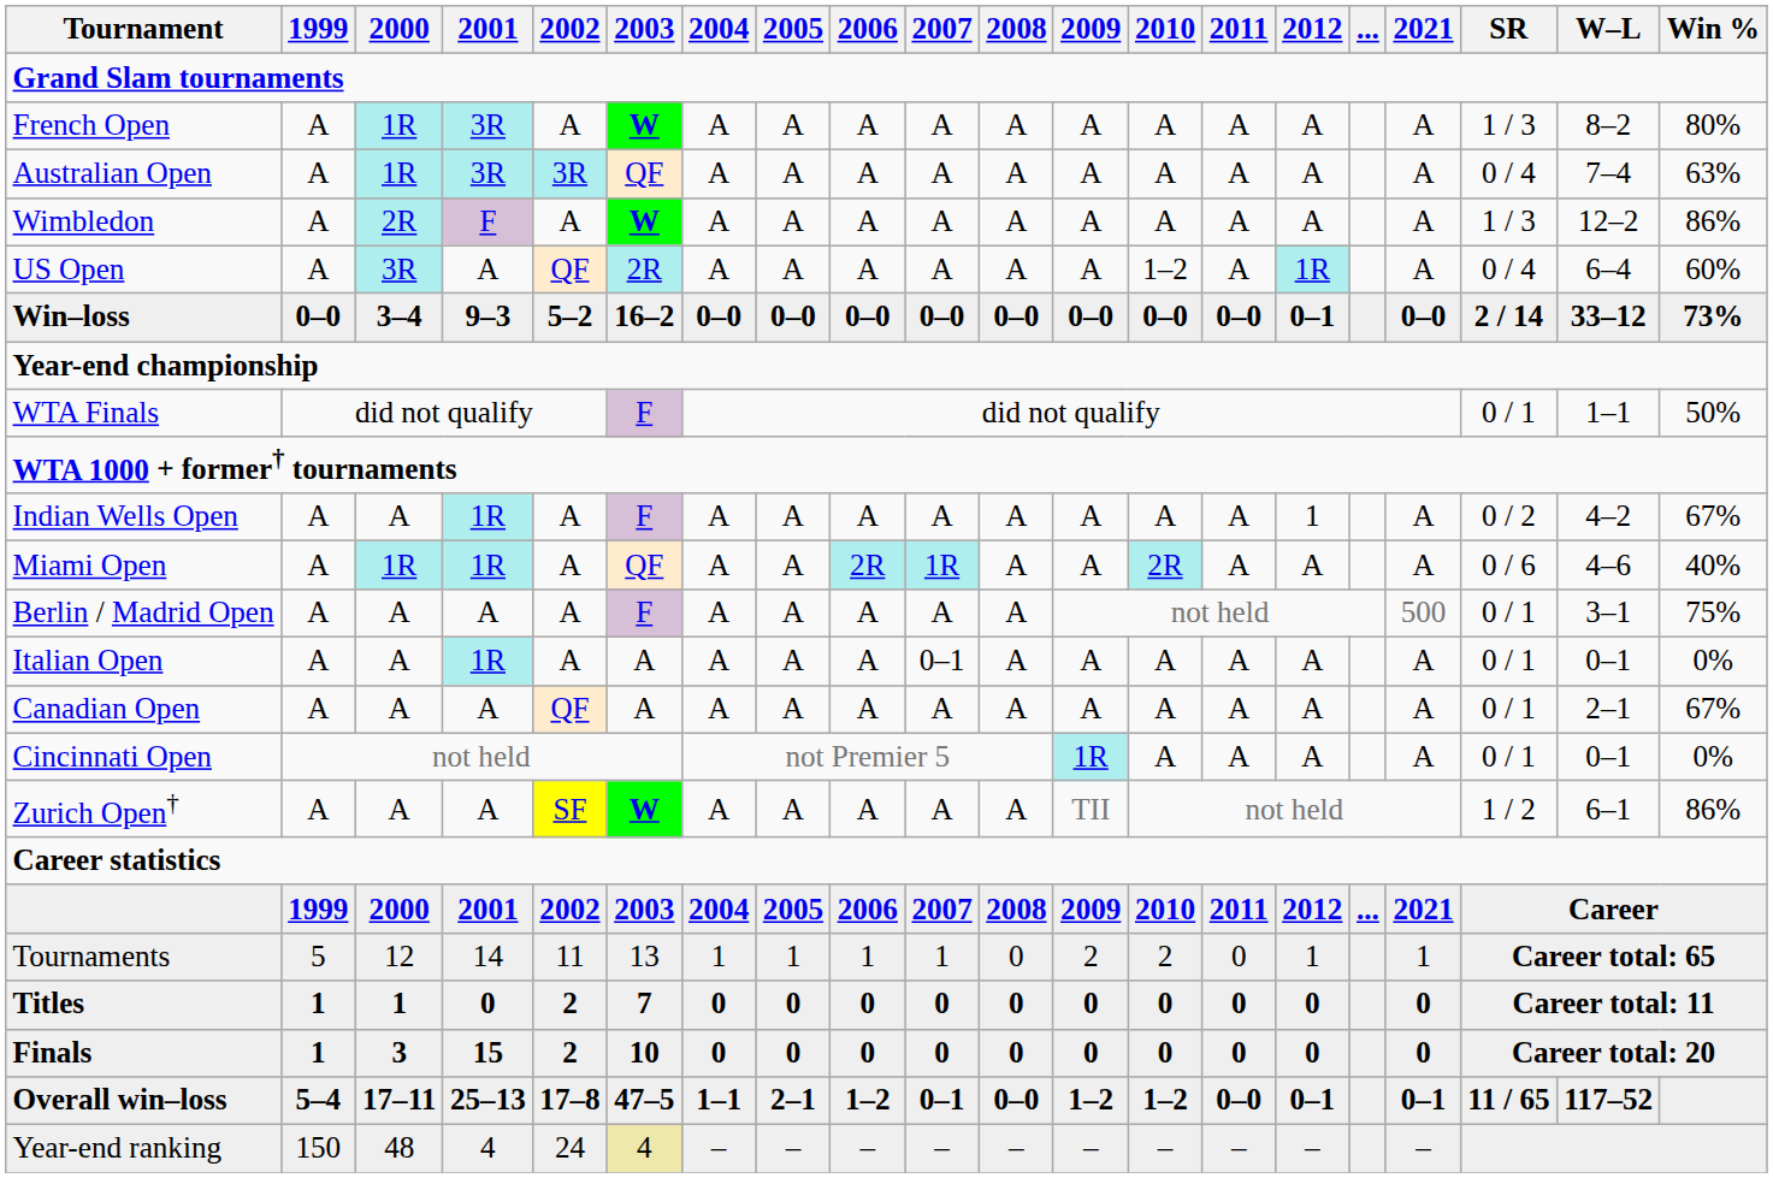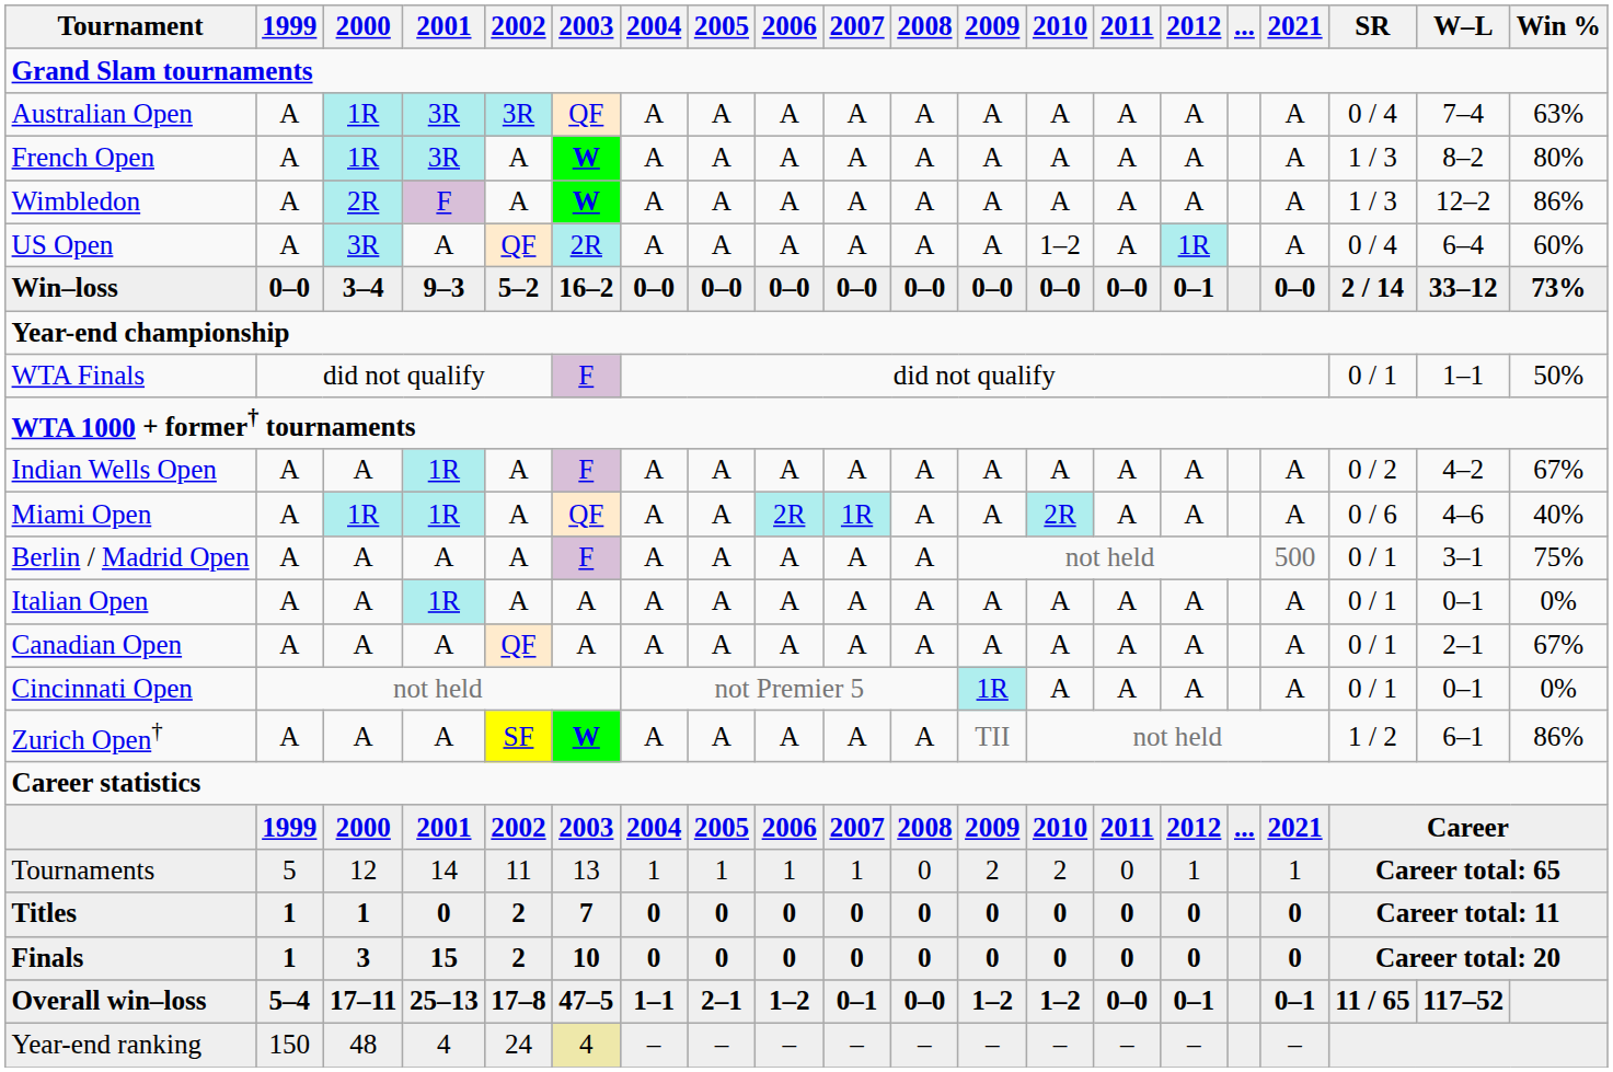 <table class="wikitable nowrap" style=text-align:center;>
 <tr>
 <th>Tournament</th>
 <th><a href='#'>1999</a></th>
 <th><a href='#'>2000</a></th>
 <th><a href='#'>2001</a></th>
 <th><a href='#'>2002</a></th>
 <th><a href='#'>2003</a></th>
 <th><a href='#'>2004</a></th>
 <th><a href='#'>2005</a></th>
 <th><a href='#'>2006</a></th>
 <th><a href='#'>2007</a></th>
 <th><a href='#'>2008</a></th>
 <th><a href='#'>2009</a></th>
 <th><a href='#'>2010</a></th>
 <th><a href='#'>2011</a></th>
 <th><a href='#'>2012</a></th>
 <th><a href='#'>...</a></th>
 <th><a href='#'>2021</a></th>
 <th>SR</th>
 <th>W–L</th>
 <th>Win %</th>
 </tr>
 <tr>
 <td colspan=20 align=left><strong><a href='#'>Grand Slam tournaments</a></strong></td>
 </tr>
 <tr>
+<td align=left><a href='#'>Australian Open</a></td>
+<td>A</td>
+<td bgcolor=afeeee><a href='#'>1R</a></td>
+<td bgcolor=afeeee><a href='#'>3R</a></td>
+<td bgcolor=afeeee><a href='#'>3R</a></td>
+<td bgcolor=ffebcd><a href='#'>QF</a></td>
+<td>A</td>
+<td>A</td>
+<td>A</td>
+<td>A</td>
+<td>A</td>
+<td>A</td>
+<td>A</td>
+<td>A</td>
+<td>A</td>
+<td></td>
+<td>A</td>
+<td>0 / 4</td>
+<td>7–4</td>
+<td>63%</td>
+</tr>
+<tr>
 <td align=left><a href='#'>French Open</a></td>
 <td>A</td>
 <td bgcolor=afeeee><a href='#'>1R</a></td>
 <td bgcolor=afeeee><a href='#'>3R</a></td>
 <td>A</td>
 <td bgcolor=lime><a href='#'><strong>W</strong></a></td>
 <td>A</td>
 <td>A</td>
 <td>A</td>
 <td>A</td>
 <td>A</td>
 <td>A</td>
 <td>A</td>
 <td>A</td>
 <td>A</td>
 <td></td>
 <td>A</td>
 <td>1 / 3</td>
 <td>8–2</td>
 <td>80%</td>
-</tr>
-<tr>
-<td align=left><a href='#'>Australian Open</a></td>
-<td>A</td>
-<td bgcolor=afeeee><a href='#'>1R</a></td>
-<td bgcolor=afeeee><a href='#'>3R</a></td>
-<td bgcolor=afeeee><a href='#'>3R</a></td>
-<td bgcolor=ffebcd><a href='#'>QF</a></td>
-<td>A</td>
-<td>A</td>
-<td>A</td>
-<td>A</td>
-<td>A</td>
-<td>A</td>
-<td>A</td>
-<td>A</td>
-<td>A</td>
-<td></td>
-<td>A</td>
-<td>0 / 4</td>
-<td>7–4</td>
-<td>63%</td>
 </tr>
 <tr>
 <td align=left><a href='#'>Wimbledon</a></td>
 <td>A</td>
 <td bgcolor=afeeee><a href='#'>2R</a></td>
 <td bgcolor=thistle><a href='#'>F</a></td>
 <td>A</td>
 <td bgcolor=lime><a href='#'><strong>W</strong></a></td>
 <td>A</td>
 <td>A</td>
 <td>A</td>
 <td>A</td>
 <td>A</td>
 <td>A</td>
 <td>A</td>
 <td>A</td>
 <td>A</td>
 <td></td>
 <td>A</td>
 <td>1 / 3</td>
 <td>12–2</td>
 <td>86%</td>
 </tr>
 <tr>
 <td align=left><a href='#'>US Open</a></td>
 <td>A</td>
 <td bgcolor=afeeee><a href='#'>3R</a></td>
 <td>A</td>
 <td bgcolor=ffebcd><a href='#'>QF</a></td>
 <td bgcolor=afeeee><a href='#'>2R</a></td>
 <td>A</td>
 <td>A</td>
 <td>A</td>
 <td>A</td>
 <td>A</td>
 <td>A</td>
 <td>1–2</td>
 <td>A</td>
 <td bgcolor=afeeee><a href='#'>1R</a></td>
 <td></td>
 <td>A</td>
 <td>0 / 4</td>
 <td>6–4</td>
 <td>60%</td>
 </tr>
 <tr style="font-weight:bold; background:#efefef;">
 <td style=text-align:left>Win–loss</td>
 <td>0–0</td>
 <td>3–4</td>
 <td>9–3</td>
 <td>5–2</td>
 <td>16–2</td>
 <td>0–0</td>
 <td>0–0</td>
 <td>0–0</td>
 <td>0–0</td>
 <td>0–0</td>
 <td>0–0</td>
 <td>0–0</td>
 <td>0–0</td>
 <td>0–1</td>
 <td></td>
 <td>0–0</td>
 <td>2 / 14</td>
 <td>33–12</td>
 <td>73%</td>
 </tr>
 <tr>
 <td colspan=20 align=left><strong>Year-end championship</strong></td>
 </tr>
 <tr>
 <td align=left><a href='#'>WTA Finals</a></td>
 <td colspan=4>did not qualify</td>
 <td bgcolor=thistle><a href='#'>F</a></td>
 <td colspan=11>did not qualify</td>
 <td>0 / 1</td>
 <td>1–1</td>
 <td>50%</td>
 </tr>
 <tr>
 <td colspan=20 align=left><a href='#'><strong>WTA 1000</strong></a> <strong>+ former<sup>†</sup> tournaments</strong></td>
 </tr>
 <tr>
 <td style=text-align:left><a href='#'>Indian Wells Open</a></td>
 <td>A</td>
 <td>A</td>
 <td bgcolor=afeeee><a href='#'>1R</a></td>
 <td>A</td>
 <td bgcolor=thistle><a href='#'>F</a></td>
 <td>A</td>
 <td>A</td>
 <td>A</td>
 <td>A</td>
 <td>A</td>
 <td>A</td>
 <td>A</td>
 <td>A</td>
-<td>1</td>
+<td>A</td>
 <td></td>
 <td>A</td>
 <td>0 / 2</td>
 <td>4–2</td>
 <td>67%</td>
 </tr>
 <tr>
 <td style=text-align:left><a href='#'>Miami Open</a></td>
 <td>A</td>
 <td bgcolor=afeeee><a href='#'>1R</a></td>
 <td bgcolor=afeeee><a href='#'>1R</a></td>
 <td>A</td>
 <td bgcolor=ffebcd><a href='#'>QF</a></td>
 <td>A</td>
 <td>A</td>
 <td bgcolor=afeeee><a href='#'>2R</a></td>
 <td bgcolor=afeeee><a href='#'>1R</a></td>
 <td>A</td>
 <td>A</td>
 <td bgcolor=afeeee><a href='#'>2R</a></td>
 <td>A</td>
 <td>A</td>
 <td></td>
 <td>A</td>
 <td>0 / 6</td>
 <td>4–6</td>
 <td>40%</td>
 </tr>
 <tr>
 <td style="text-align:left"><a href='#'>Berlin</a> / <a href='#'>Madrid Open</a></td>
 <td>A</td>
 <td>A</td>
 <td>A</td>
 <td>A</td>
 <td bgcolor="thistle"><a href='#'>F</a></td>
 <td>A</td>
 <td>A</td>
 <td>A</td>
 <td>A</td>
 <td>A</td>
 <td colspan="5" style="color:#767676">not held</td>
 <td colspan="1" style="color:#767676">500</td>
 <td>0 / 1</td>
 <td>3–1</td>
 <td>75%</td>
 </tr>
 <tr>
 <td style=text-align:left><a href='#'>Italian Open</a></td>
 <td>A</td>
 <td>A</td>
 <td bgcolor=afeeee><a href='#'>1R</a></td>
 <td>A</td>
 <td>A</td>
 <td>A</td>
 <td>A</td>
 <td>A</td>
-<td>0–1</td>
+<td>A</td>
 <td>A</td>
 <td>A</td>
 <td>A</td>
 <td>A</td>
 <td>A</td>
 <td></td>
 <td>A</td>
 <td>0 / 1</td>
 <td>0–1</td>
 <td>0%</td>
 </tr>
 <tr>
 <td style=text-align:left><a href='#'>Canadian Open</a></td>
 <td>A</td>
 <td>A</td>
 <td>A</td>
 <td bgcolor=ffebcd><a href='#'>QF</a></td>
 <td>A</td>
 <td>A</td>
 <td>A</td>
 <td>A</td>
 <td>A</td>
 <td>A</td>
 <td>A</td>
 <td>A</td>
 <td>A</td>
 <td>A</td>
 <td></td>
 <td>A</td>
 <td>0 / 1</td>
 <td>2–1</td>
 <td>67%</td>
 </tr>
 <tr>
 <td style=text-align:left><a href='#'>Cincinnati Open</a></td>
 <td colspan=5 style=color:#767676>not held</td>
 <td colspan=5 style=color:#767676>not Premier 5</td>
 <td bgcolor=afeeee><a href='#'>1R</a></td>
 <td>A</td>
 <td>A</td>
 <td>A</td>
 <td></td>
 <td>A</td>
 <td>0 / 1</td>
 <td>0–1</td>
 <td>0%</td>
 </tr>
 <tr>
 <td style="text-align:left"><a href='#'>Zurich Open</a><sup>†</sup></td>
 <td>A</td>
 <td>A</td>
 <td>A</td>
 <td bgcolor="yellow"><a href='#'>SF</a></td>
 <td bgcolor="lime"><a href='#'><strong>W</strong></a></td>
 <td>A</td>
 <td>A</td>
 <td>A</td>
 <td>A</td>
 <td>A</td>
 <td style="color:#767676">TII</td>
 <td colspan="5" style="color:#767676">not held</td>
 <td>1 / 2</td>
 <td>6–1</td>
 <td>86%</td>
 </tr>
 <tr>
 <td colspan=20 align=left><strong>Career statistics</strong></td>
 </tr>
 <tr style=font-weight:bold;background:#efefef>
 <td></td>
 <td><a href='#'>1999</a></td>
 <td><a href='#'>2000</a></td>
 <td><a href='#'>2001</a></td>
 <td><a href='#'>2002</a></td>
 <td><a href='#'>2003</a></td>
 <td><a href='#'>2004</a></td>
 <td><a href='#'>2005</a></td>
 <td><a href='#'>2006</a></td>
 <td><a href='#'>2007</a></td>
 <td><a href='#'>2008</a></td>
 <td><a href='#'>2009</a></td>
 <td><a href='#'>2010</a></td>
 <td><a href='#'>2011</a></td>
 <td><a href='#'>2012</a></td>
 <td><a href='#'>...</a></td>
 <td><a href='#'>2021</a></td>
 <td colspan="3">Career</td>
 </tr>
 <tr bgcolor=efefef>
 <td align=left>Tournaments</td>
 <td>5</td>
 <td>12</td>
 <td>14</td>
 <td>11</td>
 <td>13</td>
 <td>1</td>
 <td>1</td>
 <td>1</td>
 <td>1</td>
 <td>0</td>
 <td>2</td>
 <td>2</td>
 <td>0</td>
 <td>1</td>
 <td></td>
 <td>1</td>
 <td colspan=3><strong>Career total: 65</strong></td>
 </tr>
 <tr style="font-weight:bold; background:#efefef;">
 <td style=text-align:left>Titles</td>
 <td>1</td>
 <td>1</td>
 <td>0</td>
 <td>2</td>
 <td>7</td>
 <td>0</td>
 <td>0</td>
 <td>0</td>
 <td>0</td>
 <td>0</td>
 <td>0</td>
 <td>0</td>
 <td>0</td>
 <td>0</td>
 <td></td>
 <td>0</td>
 <td colspan=3>Career total: 11</td>
 </tr>
 <tr style="font-weight:bold; background:#efefef;">
 <td style=text-align:left>Finals</td>
 <td>1</td>
 <td>3</td>
 <td>15</td>
 <td>2</td>
 <td>10</td>
 <td>0</td>
 <td>0</td>
 <td>0</td>
 <td>0</td>
 <td>0</td>
 <td>0</td>
 <td>0</td>
 <td>0</td>
 <td>0</td>
 <td></td>
 <td>0</td>
 <td colspan=3>Career total: 20</td>
 </tr>
 <tr style=font-weight:bold;background:#efefef>
 <td style=text-align:left>Overall win–loss</td>
 <td>5–4</td>
 <td>17–11</td>
 <td>25–13</td>
 <td>17–8</td>
 <td>47–5</td>
 <td>1–1</td>
 <td>2–1</td>
 <td>1–2</td>
 <td>0–1</td>
 <td>0–0</td>
 <td>1–2</td>
 <td>1–2</td>
 <td>0–0</td>
 <td>0–1</td>
 <td></td>
 <td>0–1</td>
 <td>11 / 65</td>
 <td>117–52</td>
 <td></td>
 </tr>
 <tr bgcolor=efefef>
 <td align=left>Year-end ranking</td>
 <td>150</td>
 <td>48</td>
 <td>4</td>
 <td>24</td>
 <td bgcolor=EEE8AA>4</td>
 <td>–</td>
 <td>–</td>
 <td>–</td>
 <td>–</td>
 <td>–</td>
 <td>–</td>
 <td>–</td>
 <td>–</td>
 <td>–</td>
 <td></td>
 <td>–</td>
 <td colspan=3></td>
 </tr>
 </table>
